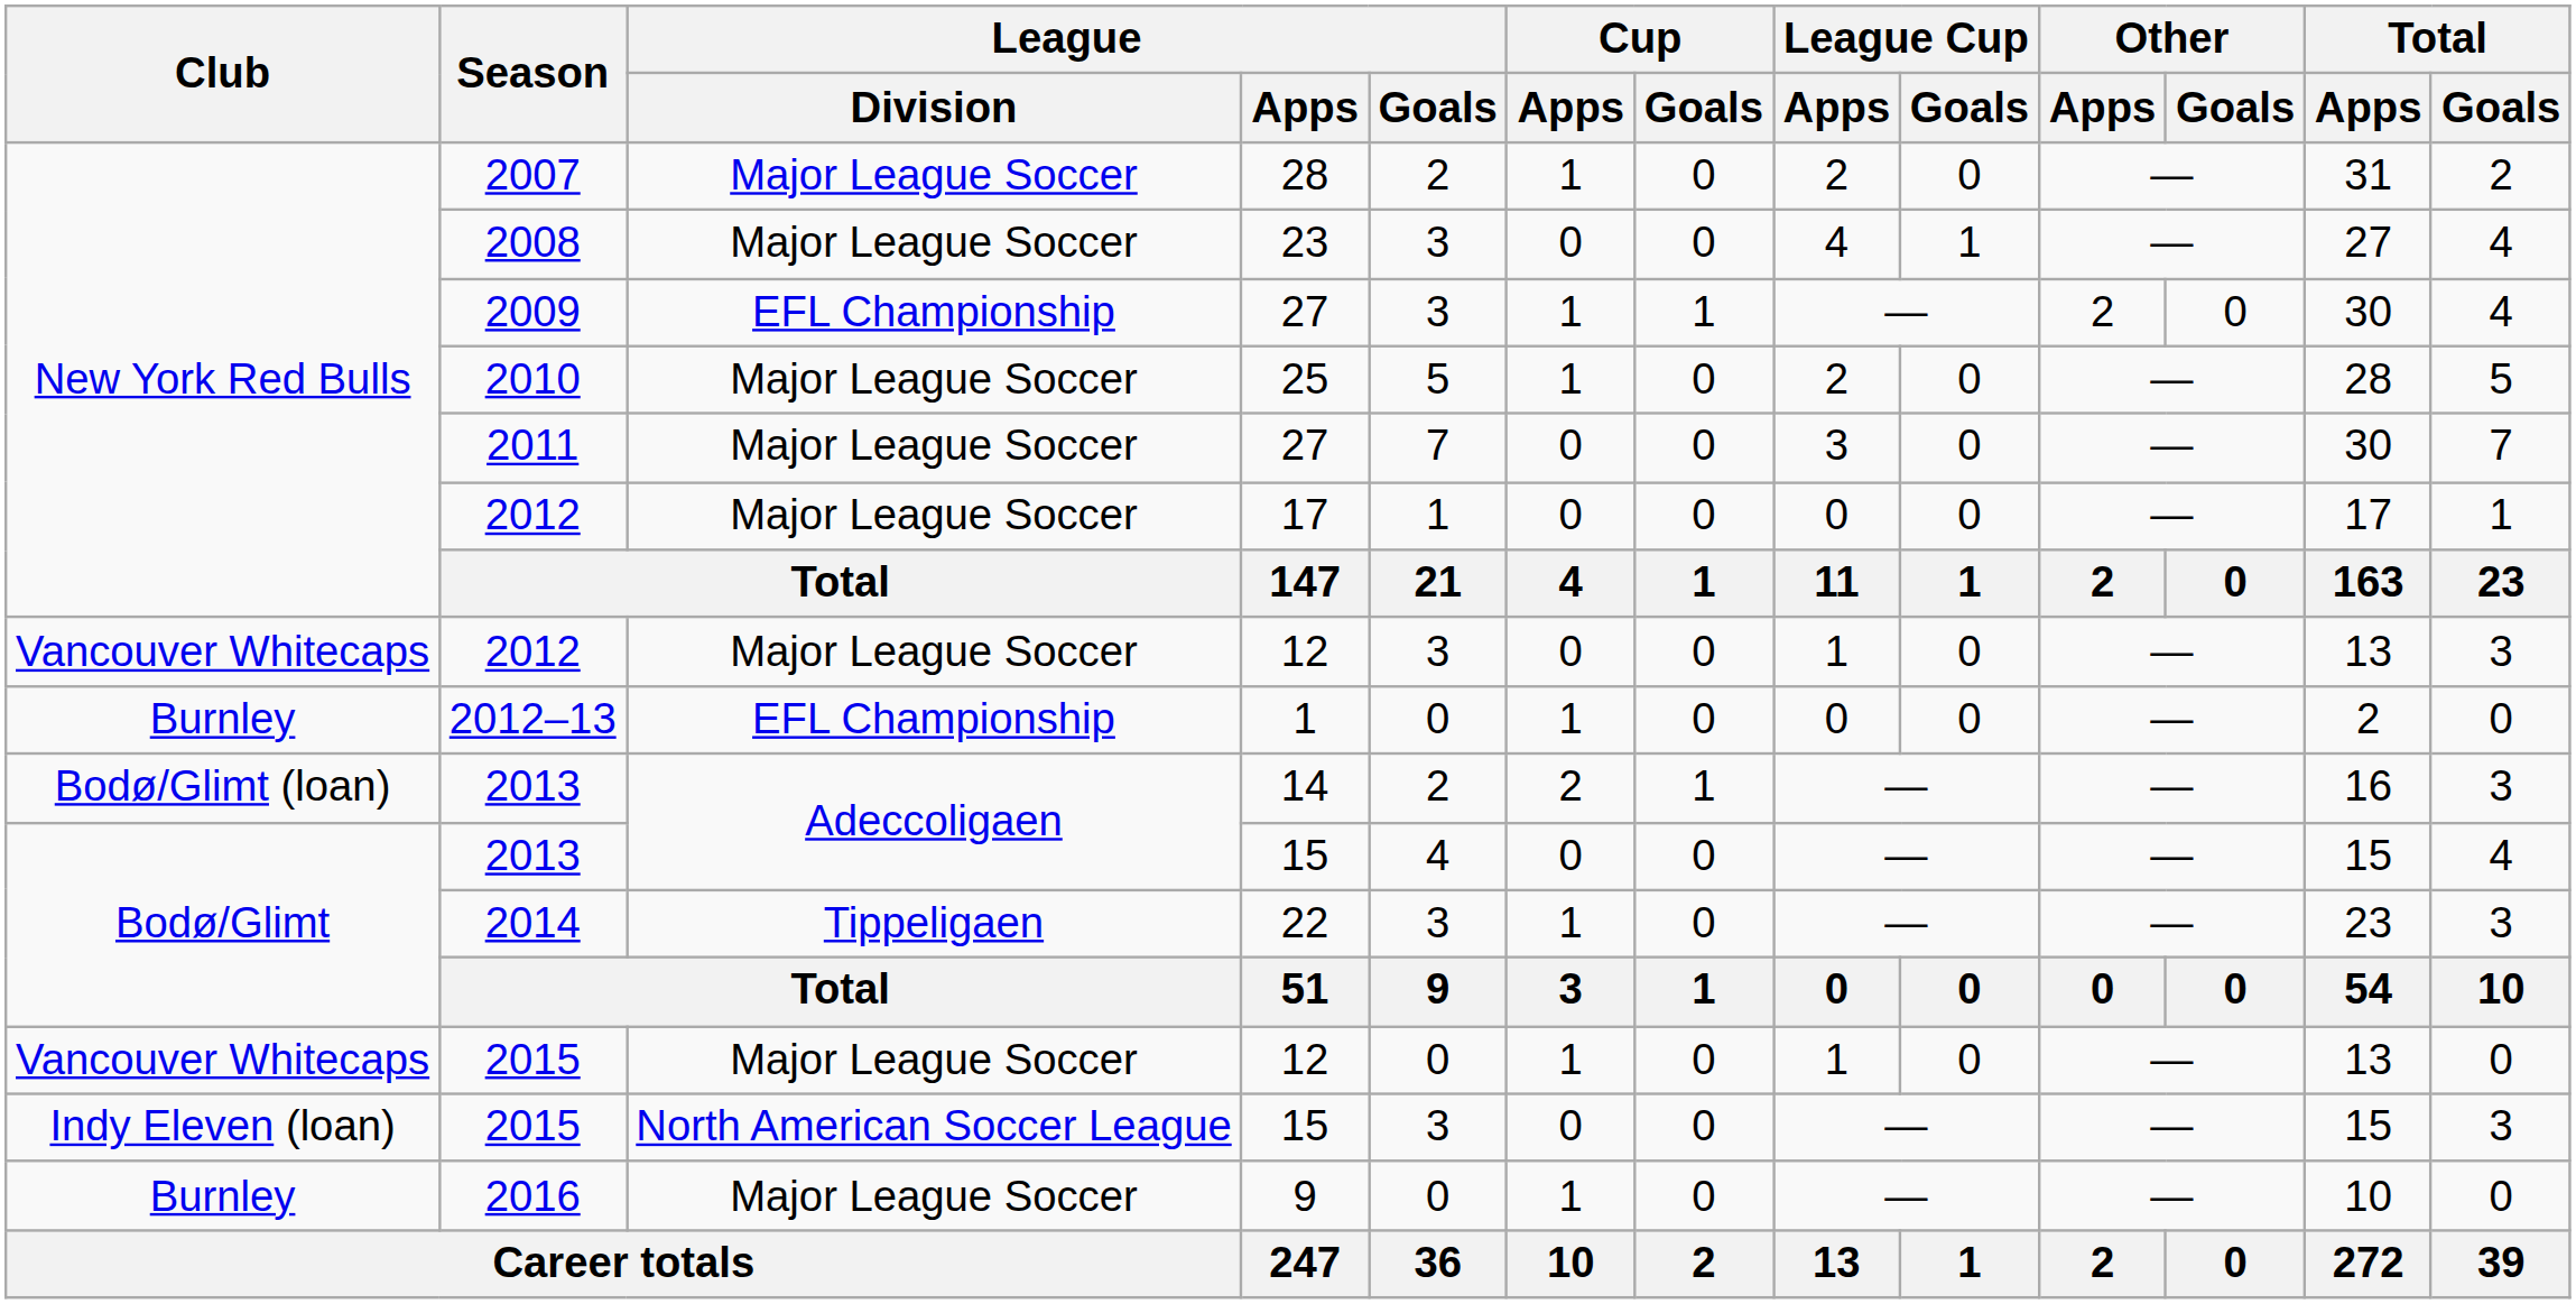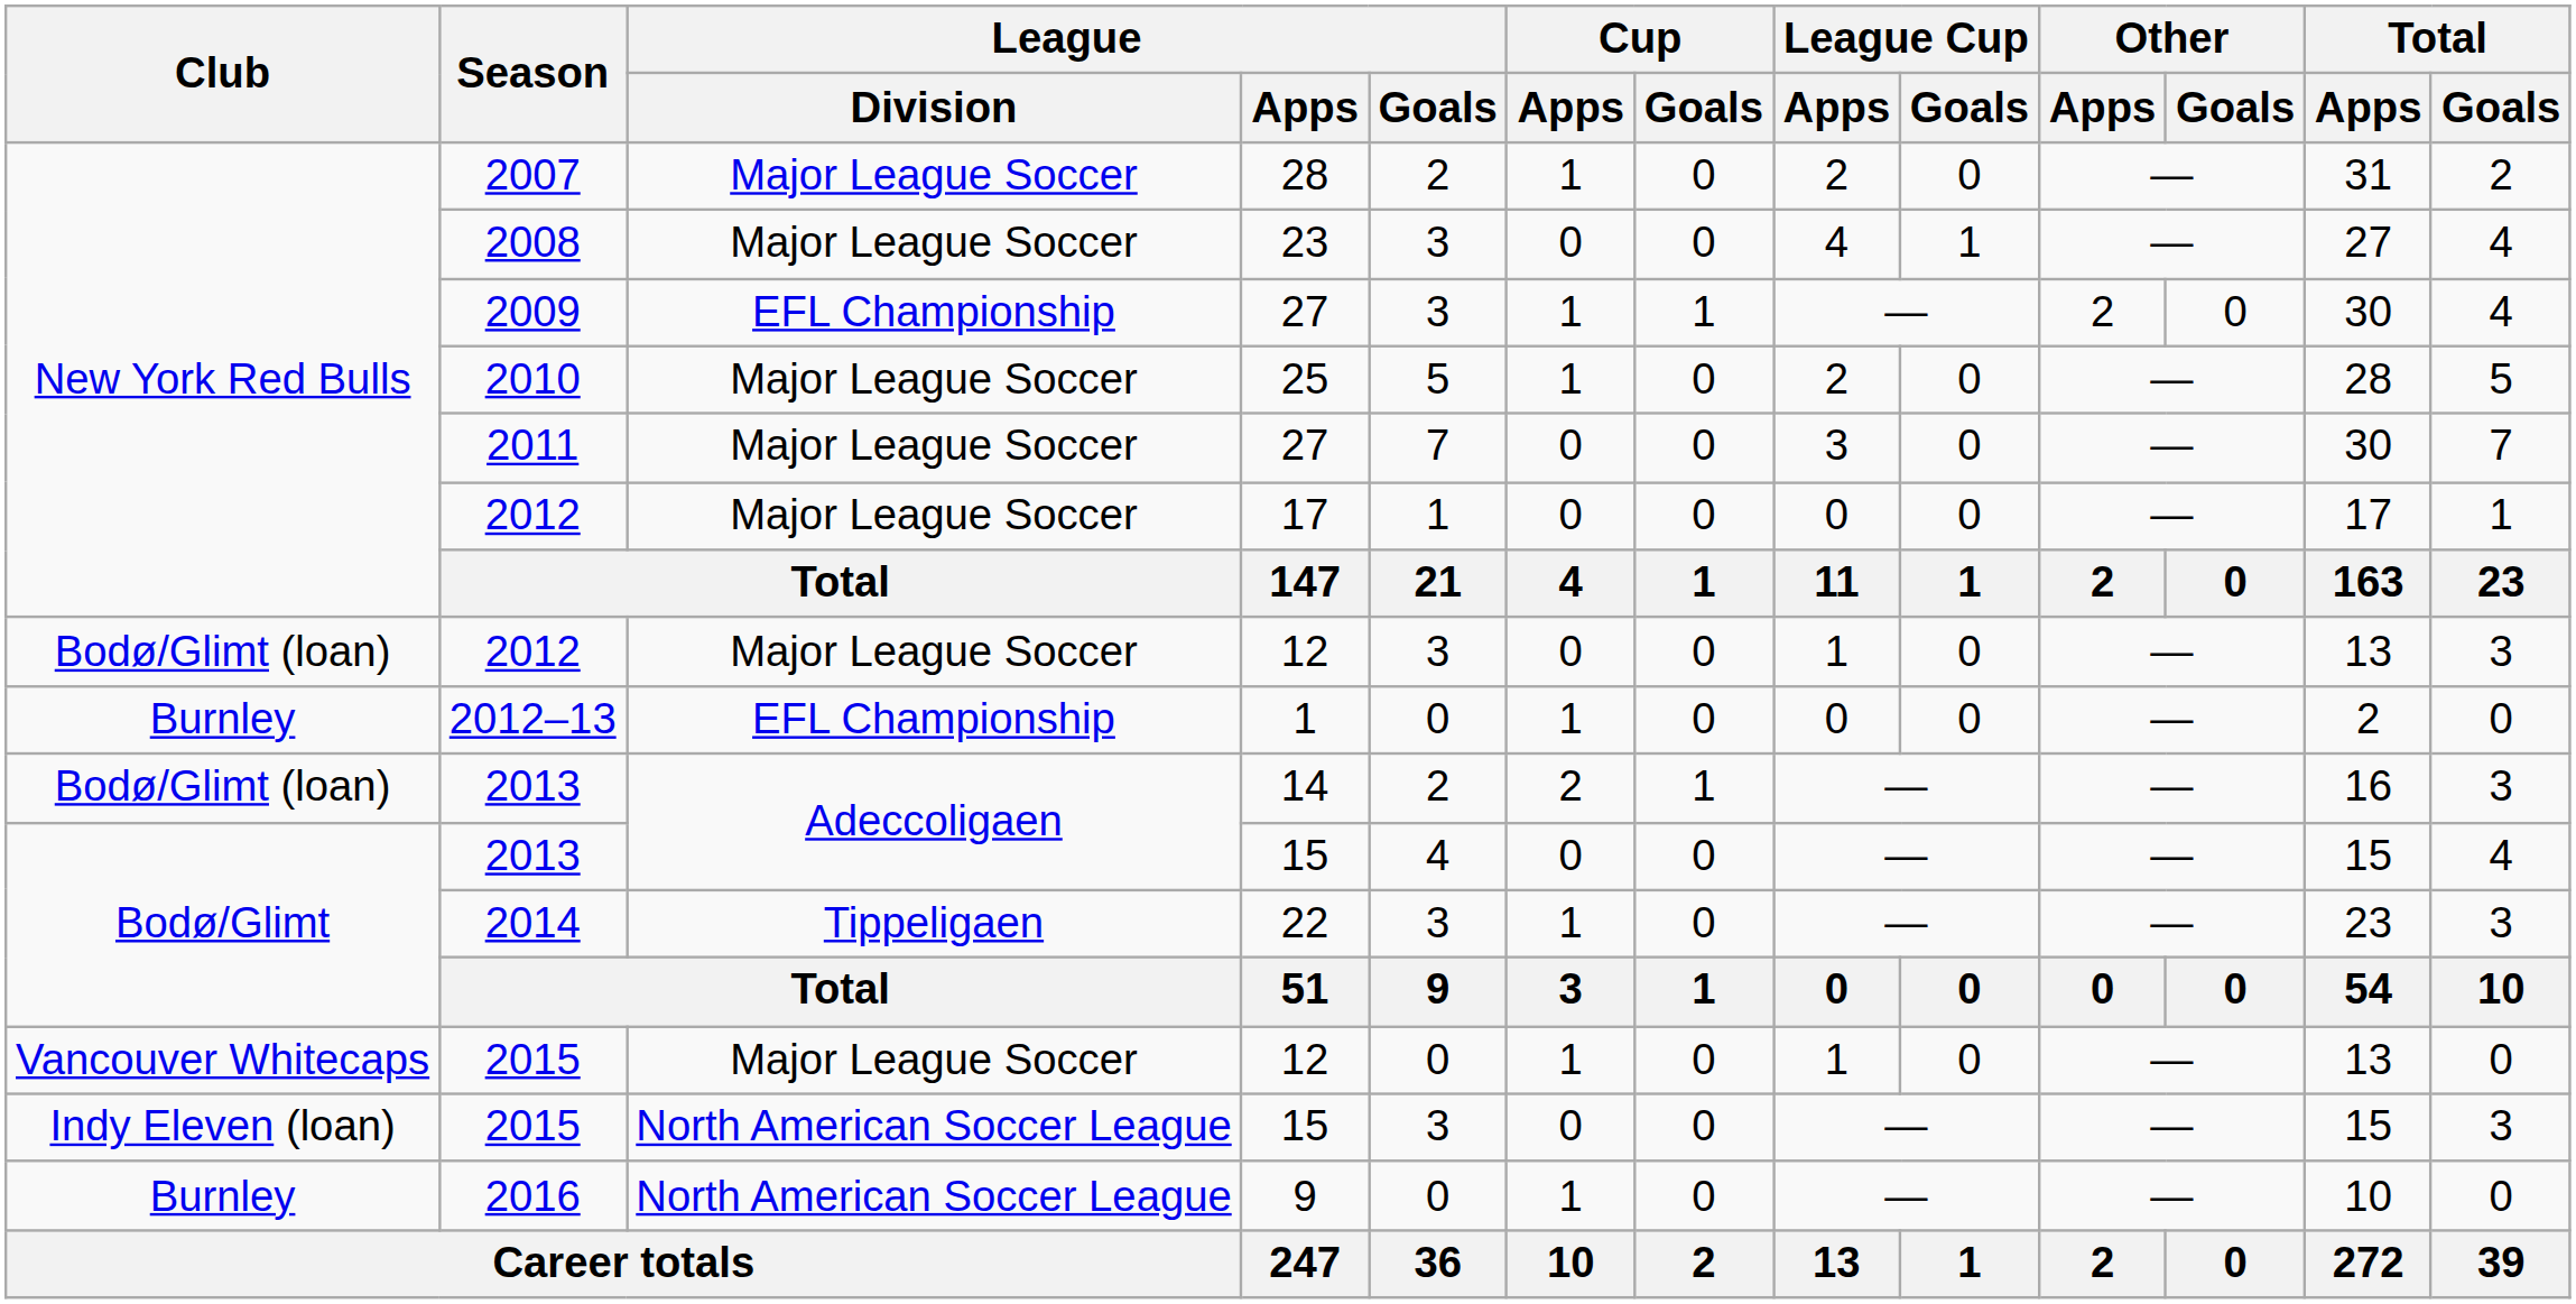 <table class="wikitable" style="text-align:center">
 <tr>
 <th rowspan="2">Club</th>
 <th rowspan="2">Season</th>
 <th colspan="3">League</th>
 <th colspan="2">Cup</th>
 <th colspan="2">League Cup</th>
 <th colspan="2">Other</th>
 <th colspan="2">Total</th>
 </tr>
 <tr>
 <th>Division</th>
 <th>Apps</th>
 <th>Goals</th>
 <th>Apps</th>
 <th>Goals</th>
 <th>Apps</th>
 <th>Goals</th>
 <th>Apps</th>
 <th>Goals</th>
 <th>Apps</th>
 <th>Goals</th>
 </tr>
 <tr>
 <td rowspan="7"><a href='#'>New York Red Bulls</a></td>
 <td><a href='#'>2007</a></td>
 <td><a href='#'>Major League Soccer</a></td>
 <td>28</td>
 <td>2</td>
 <td>1</td>
 <td>0</td>
 <td>2</td>
 <td>0</td>
 <td colspan="2">—</td>
 <td>31</td>
 <td>2</td>
 </tr>
 <tr>
 <td><a href='#'>2008</a></td>
 <td>Major League Soccer</td>
 <td>23</td>
 <td>3</td>
 <td>0</td>
 <td>0</td>
 <td>4</td>
 <td>1</td>
 <td colspan="2">—</td>
 <td>27</td>
 <td>4</td>
 </tr>
 <tr>
 <td><a href='#'>2009</a></td>
 <td><a href='#'>EFL Championship</a></td>
 <td>27</td>
 <td>3</td>
 <td>1</td>
 <td>1</td>
 <td colspan="2">—</td>
 <td>2</td>
 <td>0</td>
 <td>30</td>
 <td>4</td>
 </tr>
 <tr>
 <td><a href='#'>2010</a></td>
 <td>Major League Soccer</td>
 <td>25</td>
 <td>5</td>
 <td>1</td>
 <td>0</td>
 <td>2</td>
 <td>0</td>
 <td colspan="2">—</td>
 <td>28</td>
 <td>5</td>
 </tr>
 <tr>
 <td><a href='#'>2011</a></td>
 <td>Major League Soccer</td>
 <td>27</td>
 <td>7</td>
 <td>0</td>
 <td>0</td>
 <td>3</td>
 <td>0</td>
 <td colspan="2">—</td>
 <td>30</td>
 <td>7</td>
 </tr>
 <tr>
 <td><a href='#'>2012</a></td>
 <td>Major League Soccer</td>
 <td>17</td>
 <td>1</td>
 <td>0</td>
 <td>0</td>
 <td>0</td>
 <td>0</td>
 <td colspan="2">—</td>
 <td>17</td>
 <td>1</td>
 </tr>
 <tr>
 <th colspan="2">Total</th>
 <th>147</th>
 <th>21</th>
 <th>4</th>
 <th>1</th>
 <th>11</th>
 <th>1</th>
 <th>2</th>
 <th>0</th>
 <th>163</th>
 <th>23</th>
 </tr>
 <tr>
-<td><a href='#'>Vancouver Whitecaps</a></td>
+<td><a href='#'>Bodø/Glimt</a> (loan)</td>
 <td><a href='#'>2012</a></td>
 <td>Major League Soccer</td>
 <td>12</td>
 <td>3</td>
 <td>0</td>
 <td>0</td>
 <td>1</td>
 <td>0</td>
 <td colspan="2">—</td>
 <td>13</td>
 <td>3</td>
 </tr>
 <tr>
 <td><a href='#'>Burnley</a></td>
 <td><a href='#'>2012–13</a></td>
 <td><a href='#'>EFL Championship</a></td>
 <td>1</td>
 <td>0</td>
 <td>1</td>
 <td>0</td>
 <td>0</td>
 <td>0</td>
 <td colspan="2">—</td>
 <td>2</td>
 <td>0</td>
 </tr>
 <tr>
 <td><a href='#'>Bodø/Glimt</a> (loan)</td>
 <td><a href='#'>2013</a></td>
 <td rowspan="2"><a href='#'>Adeccoligaen</a></td>
 <td>14</td>
 <td>2</td>
 <td>2</td>
 <td>1</td>
 <td colspan="2">—</td>
 <td colspan="2">—</td>
 <td>16</td>
 <td>3</td>
 </tr>
 <tr>
 <td rowspan="3"><a href='#'>Bodø/Glimt</a></td>
 <td><a href='#'>2013</a></td>
 <td>15</td>
 <td>4</td>
 <td>0</td>
 <td>0</td>
 <td colspan="2">—</td>
 <td colspan="2">—</td>
 <td>15</td>
 <td>4</td>
 </tr>
 <tr>
 <td><a href='#'>2014</a></td>
 <td><a href='#'>Tippeligaen</a></td>
 <td>22</td>
 <td>3</td>
 <td>1</td>
 <td>0</td>
 <td colspan="2">—</td>
 <td colspan="2">—</td>
 <td>23</td>
 <td>3</td>
 </tr>
 <tr>
 <th colspan="2">Total</th>
 <th>51</th>
 <th>9</th>
 <th>3</th>
 <th>1</th>
 <th>0</th>
 <th>0</th>
 <th>0</th>
 <th>0</th>
 <th>54</th>
 <th>10</th>
 </tr>
 <tr>
 <td><a href='#'>Vancouver Whitecaps</a></td>
 <td><a href='#'>2015</a></td>
 <td>Major League Soccer</td>
 <td>12</td>
 <td>0</td>
 <td>1</td>
 <td>0</td>
 <td>1</td>
 <td>0</td>
 <td colspan="2">—</td>
 <td>13</td>
 <td>0</td>
 </tr>
 <tr>
 <td rowspan="1"><a href='#'>Indy Eleven</a> (loan)</td>
 <td><a href='#'>2015</a></td>
 <td><a href='#'>North American Soccer League</a></td>
 <td>15</td>
 <td>3</td>
 <td>0</td>
 <td>0</td>
 <td colspan="2">—</td>
 <td colspan="2">—</td>
 <td>15</td>
 <td>3</td>
 </tr>
 <tr>
 <td><a href='#'>Burnley</a></td>
 <td><a href='#'>2016</a></td>
-<td>Major League Soccer</td>
+<td><a href='#'>North American Soccer League</a></td>
 <td>9</td>
 <td>0</td>
 <td>1</td>
 <td>0</td>
 <td colspan="2">—</td>
 <td colspan="2">—</td>
 <td>10</td>
 <td>0</td>
 </tr>
 <tr>
 <th colspan="3">Career totals</th>
 <th>247</th>
 <th>36</th>
 <th>10</th>
 <th>2</th>
 <th>13</th>
 <th>1</th>
 <th>2</th>
 <th>0</th>
 <th>272</th>
 <th>39</th>
 </tr>
 </table>
